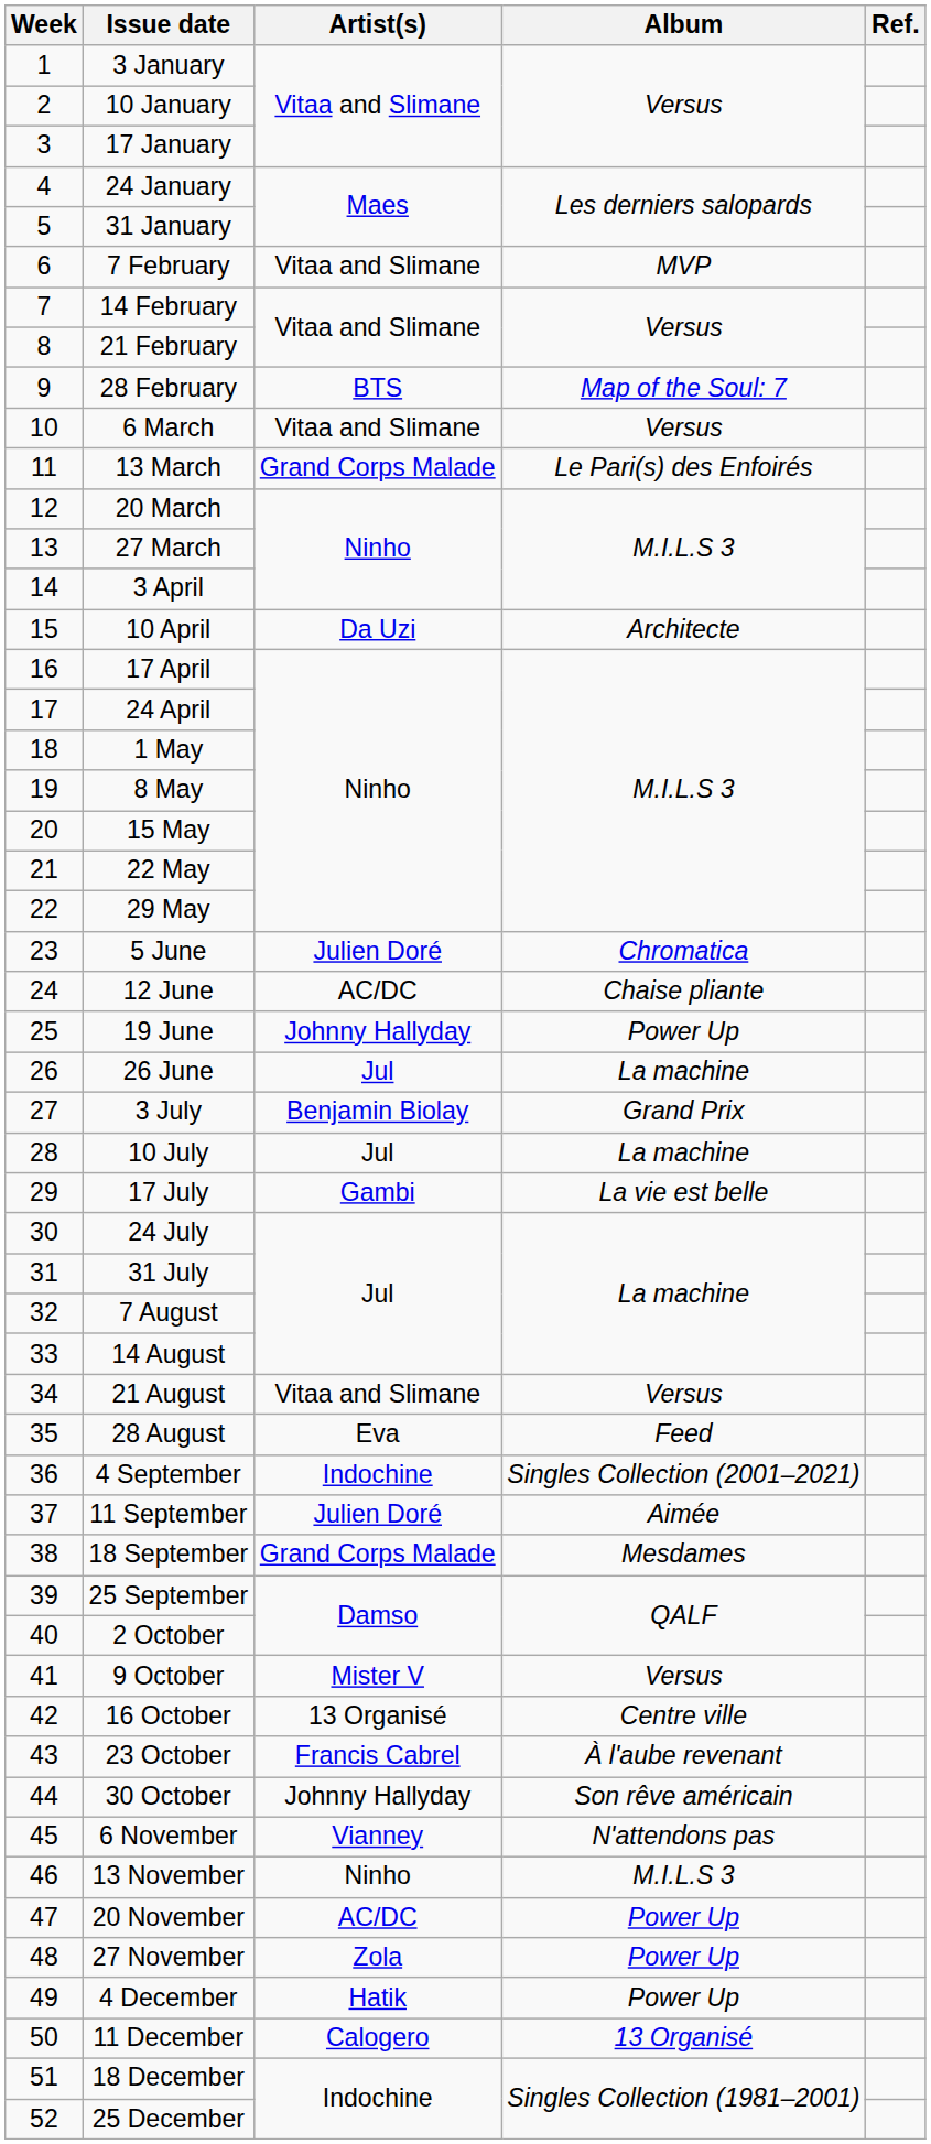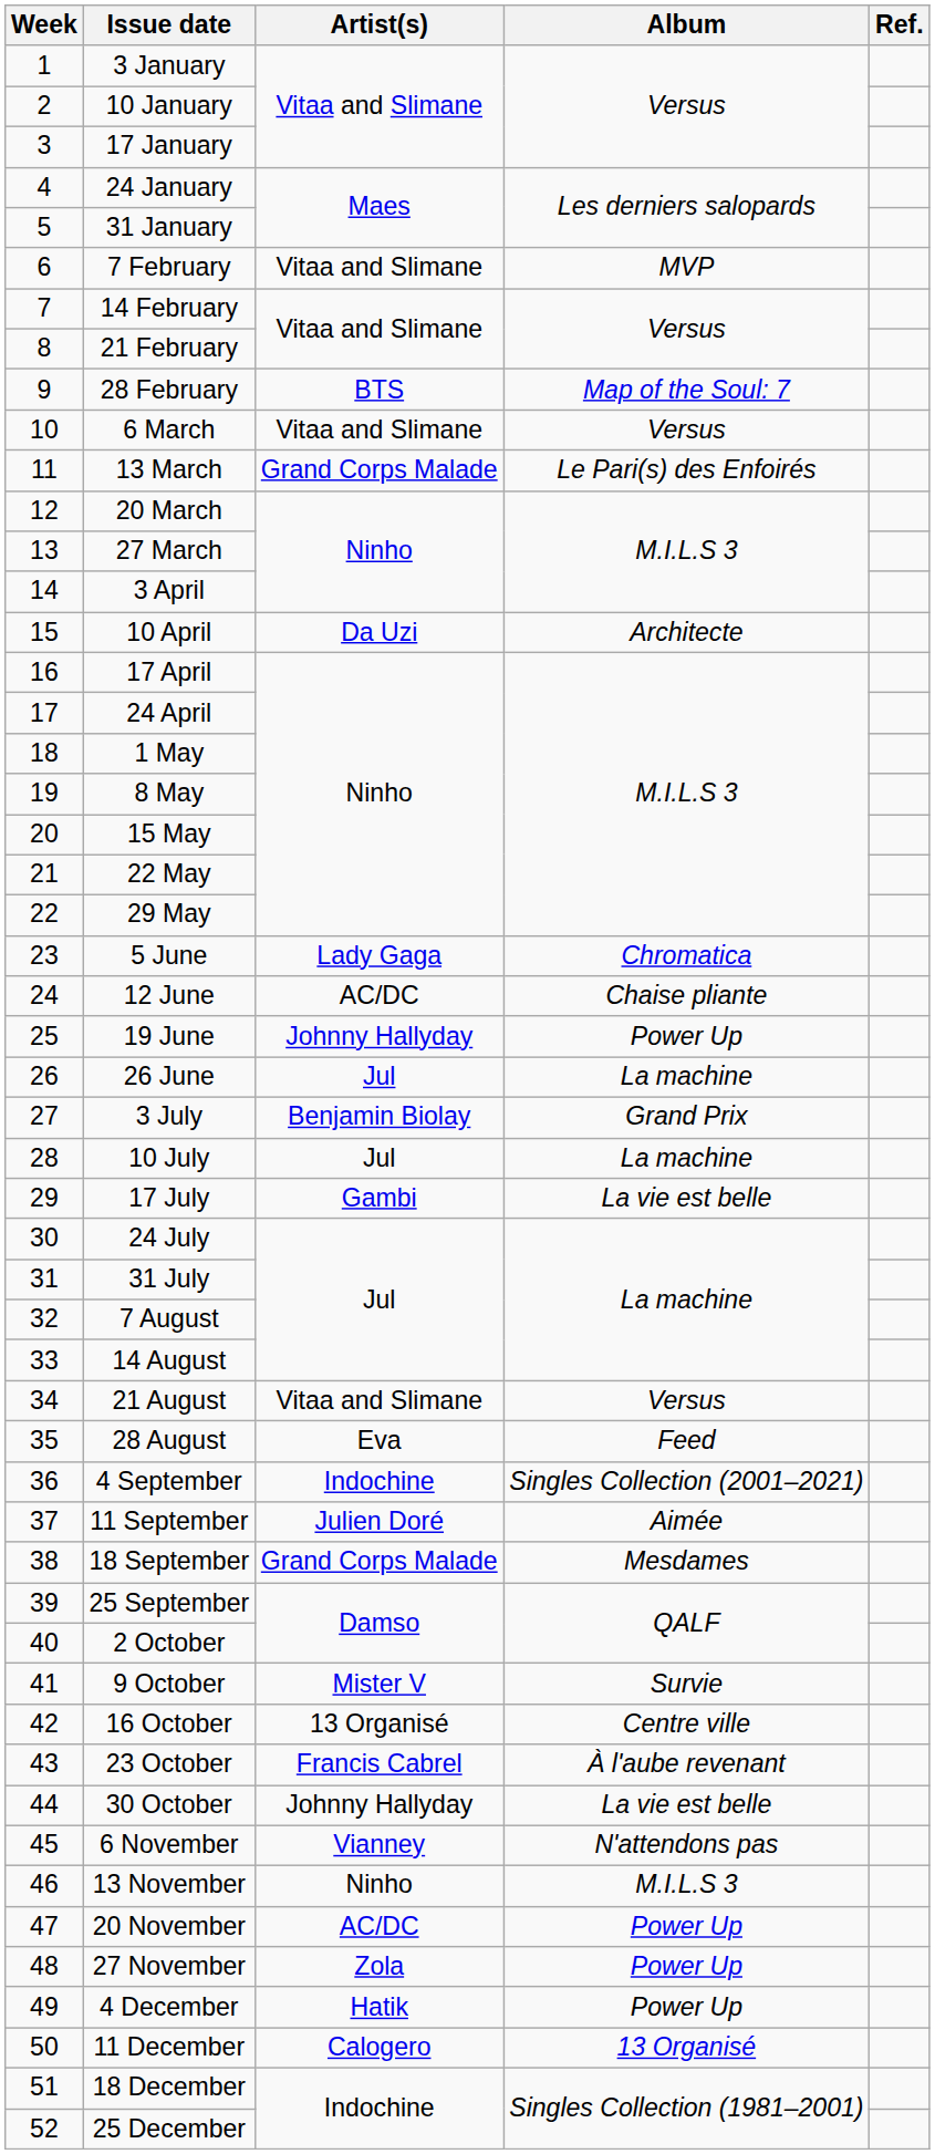 <table class="wikitable" style="text-align:center;">
 <tr>
 <th>Week</th>
 <th>Issue date</th>
 <th>Artist(s)</th>
 <th>Album</th>
 <th>Ref.</th>
 </tr>
 <tr>
 <td>1</td>
 <td>3 January</td>
 <td rowspan="3"><a href='#'>Vitaa</a> and <a href='#'>Slimane</a></td>
 <td rowspan="3"><em>Versus</em></td>
 <td></td>
 </tr>
 <tr>
 <td>2</td>
 <td>10 January</td>
 <td></td>
 </tr>
 <tr>
 <td>3</td>
 <td>17 January</td>
 <td></td>
 </tr>
 <tr>
 <td>4</td>
 <td>24 January</td>
 <td rowspan="2"><a href='#'>Maes</a></td>
 <td rowspan="2"><em>Les derniers salopards</em></td>
 <td></td>
 </tr>
 <tr>
 <td>5</td>
 <td>31 January</td>
 <td></td>
 </tr>
 <tr>
 <td>6</td>
 <td>7 February</td>
 <td>Vitaa and Slimane</td>
 <td><em>MVP</em></td>
 <td></td>
 </tr>
 <tr>
 <td>7</td>
 <td>14 February</td>
 <td rowspan="2">Vitaa and Slimane</td>
 <td rowspan="2"><em>Versus</em></td>
 <td></td>
 </tr>
 <tr>
 <td>8</td>
 <td>21 February</td>
 <td></td>
 </tr>
 <tr>
 <td>9</td>
 <td>28 February</td>
 <td><a href='#'>BTS</a></td>
 <td><em><a href='#'>Map of the Soul: 7</a></em></td>
 <td></td>
 </tr>
 <tr>
 <td>10</td>
 <td>6 March</td>
 <td>Vitaa and Slimane</td>
 <td><em>Versus</em></td>
 <td></td>
 </tr>
 <tr>
 <td>11</td>
 <td>13 March</td>
 <td><a href='#'>Grand Corps Malade</a></td>
 <td><em>Le Pari(s) des Enfoirés</em></td>
 <td></td>
 </tr>
 <tr>
 <td>12</td>
 <td>20 March</td>
 <td rowspan="3"><a href='#'>Ninho</a></td>
 <td rowspan="3"><em>M.I.L.S 3</em></td>
 <td></td>
 </tr>
 <tr>
 <td>13</td>
 <td>27 March</td>
 <td></td>
 </tr>
 <tr>
 <td>14</td>
 <td>3 April</td>
 <td></td>
 </tr>
 <tr>
 <td>15</td>
 <td>10 April</td>
 <td><a href='#'>Da Uzi</a></td>
 <td><em>Architecte</em></td>
 <td></td>
 </tr>
 <tr>
 <td>16</td>
 <td>17 April</td>
 <td rowspan="7">Ninho</td>
 <td rowspan="7"><em>M.I.L.S 3</em></td>
 <td></td>
 </tr>
 <tr>
 <td>17</td>
 <td>24 April</td>
 <td></td>
 </tr>
 <tr>
 <td>18</td>
 <td>1 May</td>
 <td></td>
 </tr>
 <tr>
 <td>19</td>
 <td>8 May</td>
 <td></td>
 </tr>
 <tr>
 <td>20</td>
 <td>15 May</td>
 <td></td>
 </tr>
 <tr>
 <td>21</td>
 <td>22 May</td>
 <td></td>
 </tr>
 <tr>
 <td>22</td>
 <td>29 May</td>
 <td></td>
 </tr>
 <tr>
 <td>23</td>
 <td>5 June</td>
-<td><a href='#'>Julien Doré</a></td>
+<td><a href='#'>Lady Gaga</a></td>
 <td><em><a href='#'>Chromatica</a></em></td>
 <td></td>
 </tr>
 <tr>
 <td>24</td>
 <td>12 June</td>
 <td>AC/DC</td>
 <td><em>Chaise pliante</em></td>
 <td></td>
 </tr>
 <tr>
 <td>25</td>
 <td>19 June</td>
 <td><a href='#'>Johnny Hallyday</a></td>
 <td><em>Power Up</em></td>
 <td></td>
 </tr>
 <tr>
 <td>26</td>
 <td>26 June</td>
 <td><a href='#'>Jul</a></td>
 <td><em>La machine</em></td>
 <td></td>
 </tr>
 <tr>
 <td>27</td>
 <td>3 July</td>
 <td><a href='#'>Benjamin Biolay</a></td>
 <td><em>Grand Prix</em></td>
 <td></td>
 </tr>
 <tr>
 <td>28</td>
 <td>10 July</td>
 <td>Jul</td>
 <td><em>La machine</em></td>
 <td></td>
 </tr>
 <tr>
 <td>29</td>
 <td>17 July</td>
 <td><a href='#'>Gambi</a></td>
 <td><em>La vie est belle</em></td>
 <td></td>
 </tr>
 <tr>
 <td>30</td>
 <td>24 July</td>
 <td rowspan="4">Jul</td>
 <td rowspan="4"><em>La machine</em></td>
 <td></td>
 </tr>
 <tr>
 <td>31</td>
 <td>31 July</td>
 <td></td>
 </tr>
 <tr>
 <td>32</td>
 <td>7 August</td>
 <td></td>
 </tr>
 <tr>
 <td>33</td>
 <td>14 August</td>
 <td></td>
 </tr>
 <tr>
 <td>34</td>
 <td>21 August</td>
 <td>Vitaa and Slimane</td>
 <td><em>Versus</em></td>
 <td></td>
 </tr>
 <tr>
 <td>35</td>
 <td>28 August</td>
 <td>Eva</td>
 <td><em>Feed</em></td>
 <td></td>
 </tr>
 <tr>
 <td>36</td>
 <td>4 September</td>
 <td><a href='#'>Indochine</a></td>
 <td><em>Singles Collection (2001–2021)</em></td>
 <td></td>
 </tr>
 <tr>
 <td>37</td>
 <td>11 September</td>
 <td><a href='#'>Julien Doré</a></td>
 <td><em>Aimée</em></td>
 <td></td>
 </tr>
 <tr>
 <td>38</td>
 <td>18 September</td>
 <td><a href='#'>Grand Corps Malade</a></td>
 <td><em>Mesdames</em></td>
 <td></td>
 </tr>
 <tr>
 <td>39</td>
 <td>25 September</td>
 <td rowspan="2"><a href='#'>Damso</a></td>
 <td rowspan="2"><em>QALF</em></td>
 <td></td>
 </tr>
 <tr>
 <td>40</td>
 <td>2 October</td>
 <td></td>
 </tr>
 <tr>
 <td>41</td>
 <td>9 October</td>
 <td><a href='#'>Mister V</a></td>
-<td><em>Versus</em></td>
+<td><em>Survie</em></td>
 <td></td>
 </tr>
 <tr>
 <td>42</td>
 <td>16 October</td>
 <td>13 Organisé</td>
 <td><em>Centre ville</em></td>
 <td></td>
 </tr>
 <tr>
 <td>43</td>
 <td>23 October</td>
 <td><a href='#'>Francis Cabrel</a></td>
 <td><em>À l'aube revenant</em></td>
 <td></td>
 </tr>
 <tr>
 <td>44</td>
 <td>30 October</td>
 <td>Johnny Hallyday</td>
-<td><em>Son rêve américain</em></td>
+<td><em>La vie est belle</em></td>
 <td></td>
 </tr>
 <tr>
 <td>45</td>
 <td>6 November</td>
 <td><a href='#'>Vianney</a></td>
 <td><em>N'attendons pas</em></td>
 <td></td>
 </tr>
 <tr>
 <td>46</td>
 <td>13 November</td>
 <td>Ninho</td>
 <td><em>M.I.L.S 3</em></td>
 <td></td>
 </tr>
 <tr>
 <td>47</td>
 <td>20 November</td>
 <td><a href='#'>AC/DC</a></td>
 <td><em><a href='#'>Power Up</a></em></td>
 <td></td>
 </tr>
 <tr>
 <td>48</td>
 <td>27 November</td>
 <td><a href='#'>Zola</a></td>
 <td><em><a href='#'>Power Up</a></em></td>
 <td></td>
 </tr>
 <tr>
 <td>49</td>
 <td>4 December</td>
 <td><a href='#'>Hatik</a></td>
 <td><em>Power Up</em></td>
 <td></td>
 </tr>
 <tr>
 <td>50</td>
 <td>11 December</td>
 <td><a href='#'>Calogero</a></td>
 <td><em><a href='#'>13 Organisé</a></em></td>
 <td></td>
 </tr>
 <tr>
 <td>51</td>
 <td>18 December</td>
 <td rowspan="2">Indochine</td>
 <td rowspan="2"><em>Singles Collection (1981–2001)</em></td>
 <td></td>
 </tr>
 <tr>
 <td>52</td>
 <td>25 December</td>
 <td></td>
 </tr>
 </table>
